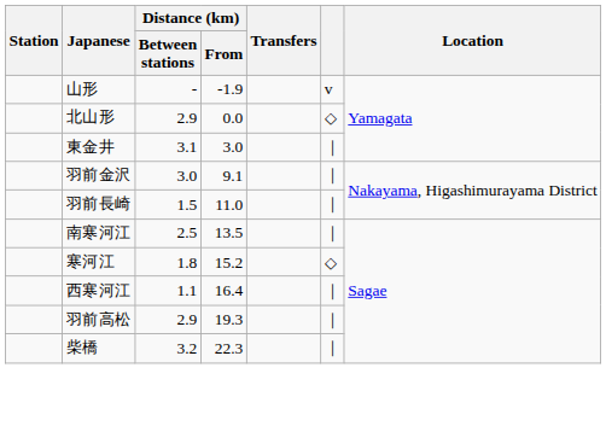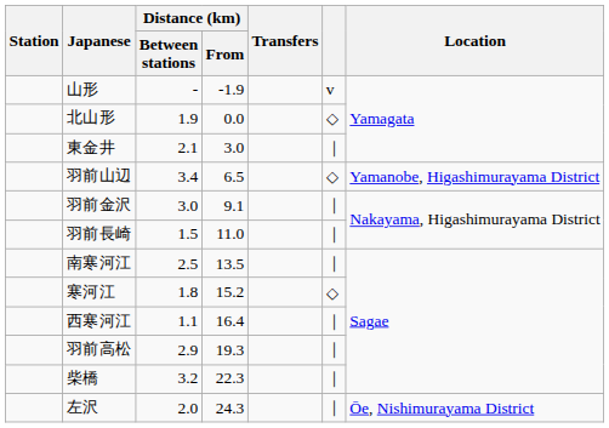 <table class="wikitable" rules="all">
 <tr>
 <th rowspan="2">Station</th>
 <th rowspan="2">Japanese</th>
 <th colspan="2">Distance (km)</th>
 <th rowspan="2">Transfers</th>
 <th rowspan="2"> </th>
 <th rowspan="2">Location</th>
 </tr>
 <tr>
 <th>Between<br>stations</th>
 <th>From<br></th>
 </tr>
 <tr>
 <td></td>
 <td>山形</td>
 <td style="text-align:right;">-</td>
 <td style="text-align:right;">-1.9</td>
 <td></td>
 <td>v</td>
 <td rowspan="3"><a href='#'>Yamagata</a></td>
 </tr>
 <tr>
 <td></td>
 <td>北山形</td>
-<td style="text-align:right;">2.9</td>
+<td style="text-align:right;">1.9</td>
 <td style="text-align:right;">0.0</td>
 <td></td>
 <td>◇</td>
 </tr>
 <tr>
 <td></td>
 <td>東金井</td>
-<td style="text-align:right;">3.1</td>
+<td style="text-align:right;">2.1</td>
 <td style="text-align:right;">3.0</td>
 <td> </td>
 <td>｜</td>
+</tr>
+<tr>
+<td></td>
+<td>羽前山辺</td>
+<td style="text-align:right;">3.4</td>
+<td style="text-align:right;">6.5</td>
+<td> </td>
+<td>◇</td>
+<td><a href='#'>Yamanobe</a>, <a href='#'>Higashimurayama District</a></td>
 </tr>
 <tr>
 <td></td>
 <td>羽前金沢</td>
 <td style="text-align:right;">3.0</td>
 <td style="text-align:right;">9.1</td>
 <td> </td>
 <td>｜</td>
 <td rowspan="2"><a href='#'>Nakayama</a>, Higashimurayama District</td>
 </tr>
 <tr>
 <td></td>
 <td>羽前長崎</td>
 <td style="text-align:right;">1.5</td>
 <td style="text-align:right;">11.0</td>
 <td> </td>
 <td>｜</td>
 </tr>
 <tr>
 <td></td>
 <td>南寒河江</td>
 <td style="text-align:right;">2.5</td>
 <td style="text-align:right;">13.5</td>
 <td> </td>
 <td>｜</td>
 <td rowspan="5"><a href='#'>Sagae</a></td>
 </tr>
 <tr>
 <td></td>
 <td>寒河江</td>
 <td style="text-align:right;">1.8</td>
 <td style="text-align:right;">15.2</td>
 <td> </td>
 <td>◇</td>
 </tr>
 <tr>
 <td></td>
 <td>西寒河江</td>
 <td style="text-align:right;">1.1</td>
 <td style="text-align:right;">16.4</td>
 <td> </td>
 <td>｜</td>
 </tr>
 <tr>
 <td></td>
 <td>羽前高松</td>
 <td style="text-align:right;">2.9</td>
 <td style="text-align:right;">19.3</td>
 <td> </td>
 <td>｜</td>
 </tr>
 <tr>
 <td></td>
 <td>柴橋</td>
 <td style="text-align:right;">3.2</td>
 <td style="text-align:right;">22.3</td>
 <td> </td>
 <td>｜</td>
 </tr>
+<tr>
+<td></td>
+<td>左沢</td>
+<td style="text-align:right;">2.0</td>
+<td style="text-align:right;">24.3</td>
+<td> </td>
+<td>｜</td>
+<td><a href='#'>Ōe</a>, <a href='#'>Nishimurayama District</a></td>
+</tr>
 </table>
